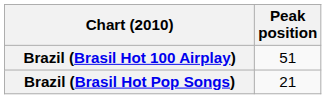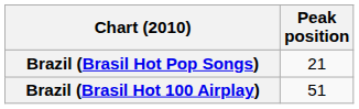 <table class="wikitable sortable plainrowheaders" style="text-align:center">
 <tr>
 <th scope="col" style="width:16em">Chart (2010)</th>
 <th scope="col">Peak<br>position</th>
 </tr>
 <tr>
+<th scope="row">Brazil (<a href='#'>Brasil Hot Pop Songs</a>)</th>
+<td>21</td>
+</tr>
+<tr>
 <th scope="row">Brazil (<a href='#'>Brasil Hot 100 Airplay</a>)</th>
 <td>51</td>
 </tr>
-<tr>
-<th scope="row">Brazil (<a href='#'>Brasil Hot Pop Songs</a>)</th>
-<td>21</td>
-</tr>
 </table>
